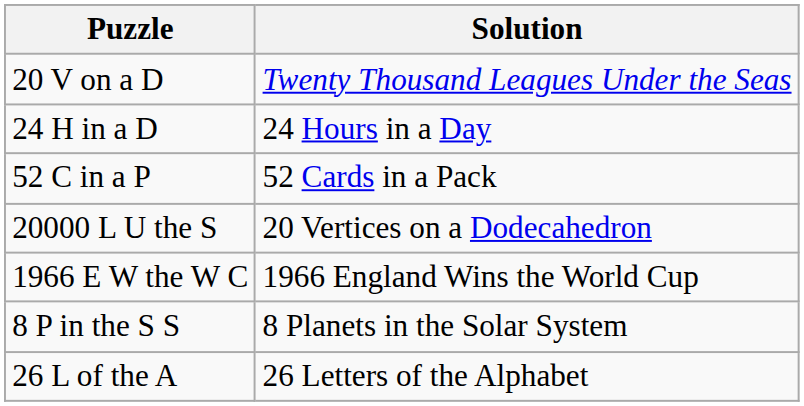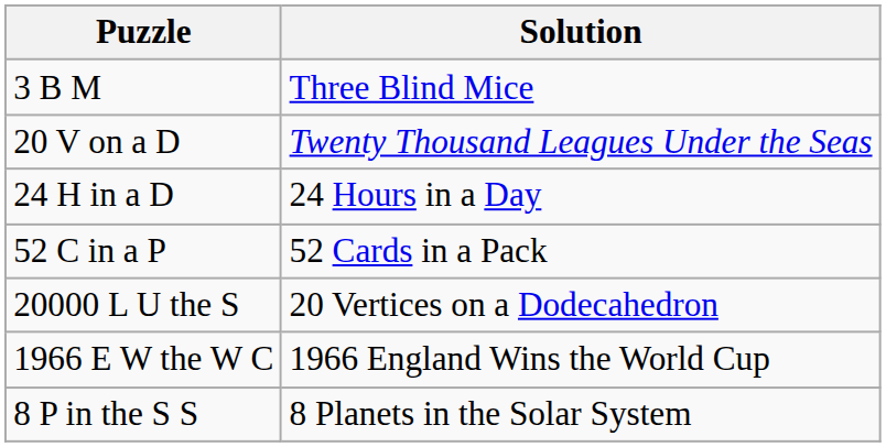 <table class="wikitable">
 <tr>
 <th>Puzzle</th>
 <th>Solution</th>
+</tr>
+<tr>
+<td>3 B M</td>
+<td><a href='#'>Three Blind Mice</a></td>
 </tr>
 <tr>
 <td>20 V on a D</td>
 <td><em><a href='#'>Twenty Thousand Leagues Under the Seas</a></em></td>
 </tr>
 <tr>
 <td>24 H in a D</td>
 <td>24 <a href='#'>Hours</a> in a <a href='#'>Day</a></td>
 </tr>
 <tr>
 <td>52 C in a P</td>
 <td>52 <a href='#'>Cards</a> in a Pack</td>
 </tr>
 <tr>
 <td>20000 L U the S</td>
 <td>20 Vertices on a <a href='#'>Dodecahedron</a></td>
 </tr>
 <tr>
 <td>1966 E W the W C</td>
 <td>1966 England Wins the World Cup</td>
 </tr>
 <tr>
 <td>8 P in the S S</td>
 <td>8 Planets in the Solar System</td>
 </tr>
-<tr>
-<td>26 L of the A</td>
-<td>26 Letters of the Alphabet</td>
-</tr>
 </table>
